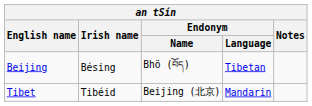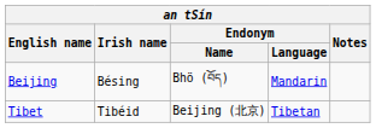 <table class="wikitable sortable">
 <tr>
 <th colspan="5"> <em>an tSín</em></th>
 </tr>
 <tr>
 <th rowspan="2">English name</th>
 <th rowspan="2">Irish name</th>
 <th colspan="2">Endonym</th>
 <th rowspan="2">Notes</th>
 </tr>
 <tr>
 <th>Name</th>
 <th>Language</th>
 </tr>
 <tr>
 <td><a href='#'>Beijing</a></td>
 <td>Bésing</td>
 <td>Bhö (བོད)</td>
-<td><a href='#'>Tibetan</a></td>
+<td><a href='#'>Mandarin</a></td>
 <td></td>
 </tr>
 <tr>
 <td><a href='#'>Tibet</a></td>
 <td>Tibéid</td>
 <td>Beijing (北京)</td>
-<td><a href='#'>Mandarin</a></td>
+<td><a href='#'>Tibetan</a></td>
 <td></td>
 </tr>
 </table>
